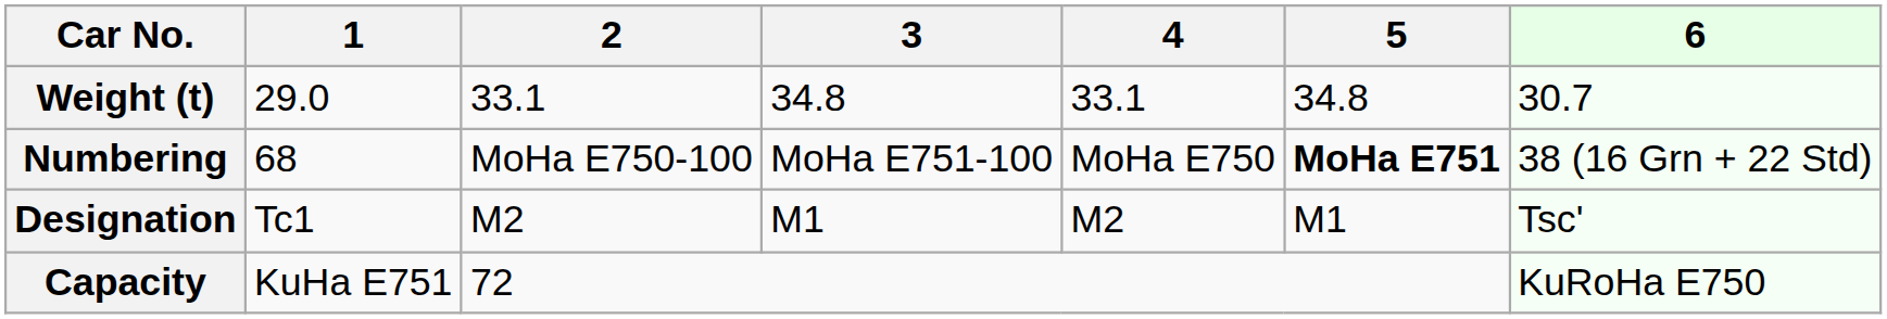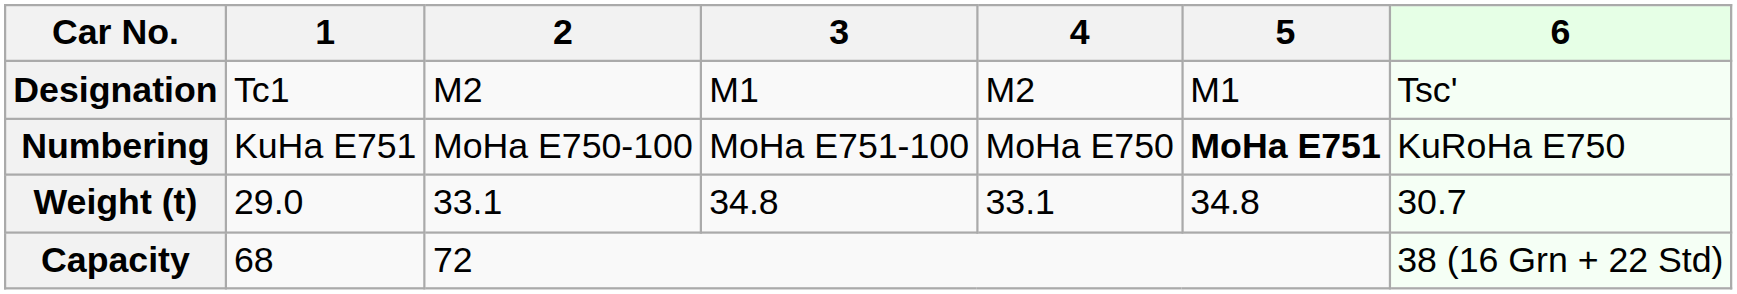 <table class="wikitable">
 <tr>
 <th>Car No.</th>
 <th>1</th>
 <th>2</th>
 <th>3</th>
 <th>4</th>
 <th>5</th>
 <th style="background: #E6FFE6">6</th>
 </tr>
 <tr>
+<th>Designation</th>
+<td>Tc1</td>
+<td>M2</td>
+<td>M1</td>
+<td>M2</td>
+<td>M1</td>
+<td style="background: #F5FFF5">Tsc'</td>
+</tr>
+<tr>
+<th>Numbering</th>
+<td>KuHa E751</td>
+<td>MoHa E750-100</td>
+<td>MoHa E751-100</td>
+<td>MoHa E750</td>
+<td><strong>MoHa E751</strong></td>
+<td style="background: #F5FFF5">KuRoHa E750</td>
+</tr>
+<tr>
 <th>Weight (t)</th>
 <td>29.0</td>
 <td>33.1</td>
 <td>34.8</td>
 <td>33.1</td>
 <td>34.8</td>
 <td style="background: #F5FFF5">30.7</td>
 </tr>
 <tr>
-<th>Numbering</th>
+<th>Capacity</th>
 <td>68</td>
-<td>MoHa E750-100</td>
-<td>MoHa E751-100</td>
-<td>MoHa E750</td>
-<td><strong>MoHa E751</strong></td>
+<td colspan="4">72</td>
 <td style="background: #F5FFF5">38 (16 Grn + 22 Std)</td>
 </tr>
-<tr>
-<th>Designation</th>
-<td>Tc1</td>
-<td>M2</td>
-<td>M1</td>
-<td>M2</td>
-<td>M1</td>
-<td style="background: #F5FFF5">Tsc'</td>
-</tr>
-<tr>
-<th>Capacity</th>
-<td>KuHa E751</td>
-<td colspan="4">72</td>
-<td style="background: #F5FFF5">KuRoHa E750</td>
-</tr>
 </table>
